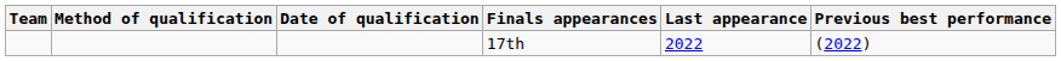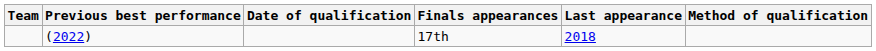 <table class="wikitable sortable" style="text-align: left;">
 <tr>
 <th>Team</th>
-<th>Method of qualification</th>
+<th>Previous best performance</th>
 <th>Date of qualification</th>
 <th>Finals appearances</th>
 <th>Last appearance</th>
-<th>Previous best performance</th>
+<th>Method of qualification</th>
 </tr>
 <tr>
 <td></td>
-<td></td>
+<td> (<a href='#'>2022</a>)</td>
 <td></td>
 <td>17th</td>
-<td><a href='#'>2022</a></td>
-<td> (<a href='#'>2022</a>)</td>
+<td><a href='#'>2018</a></td>
+<td></td>
 </tr>
 </table>
